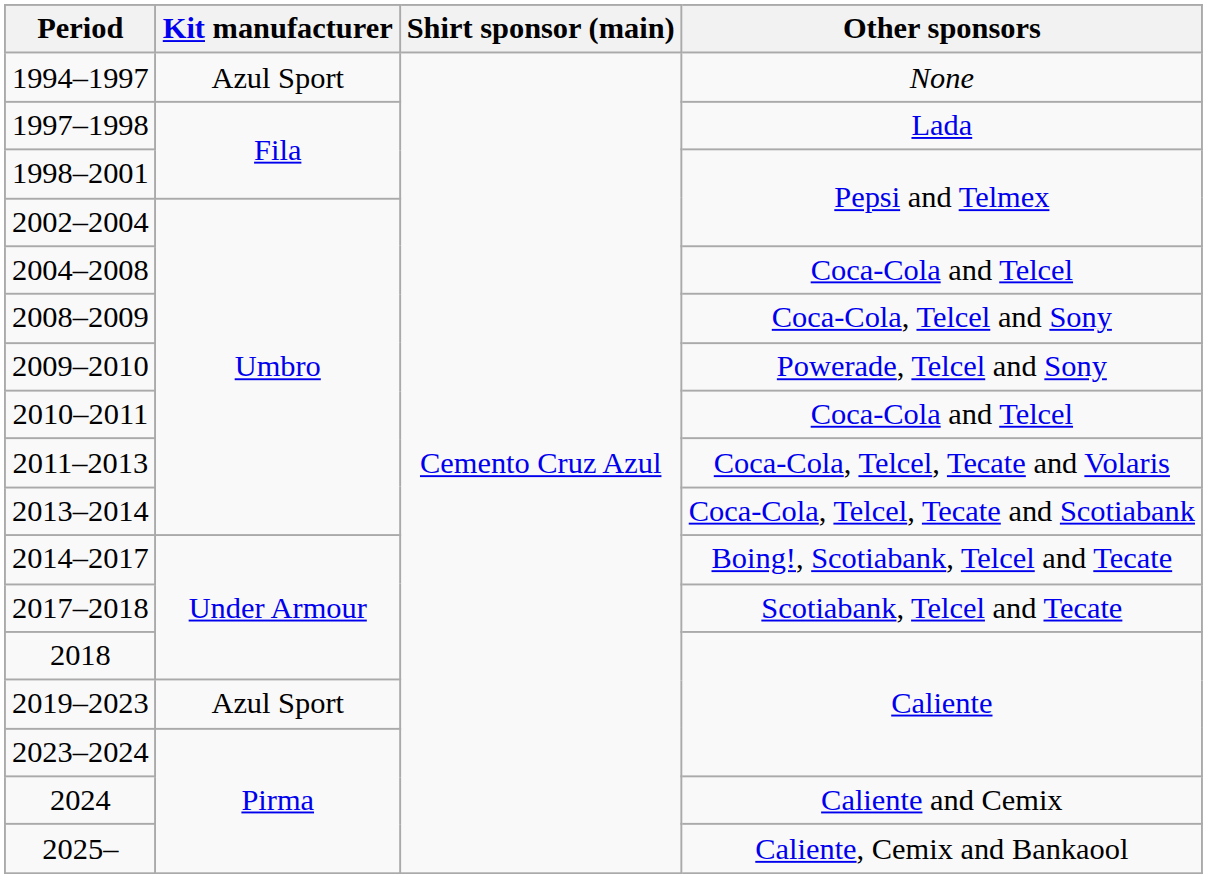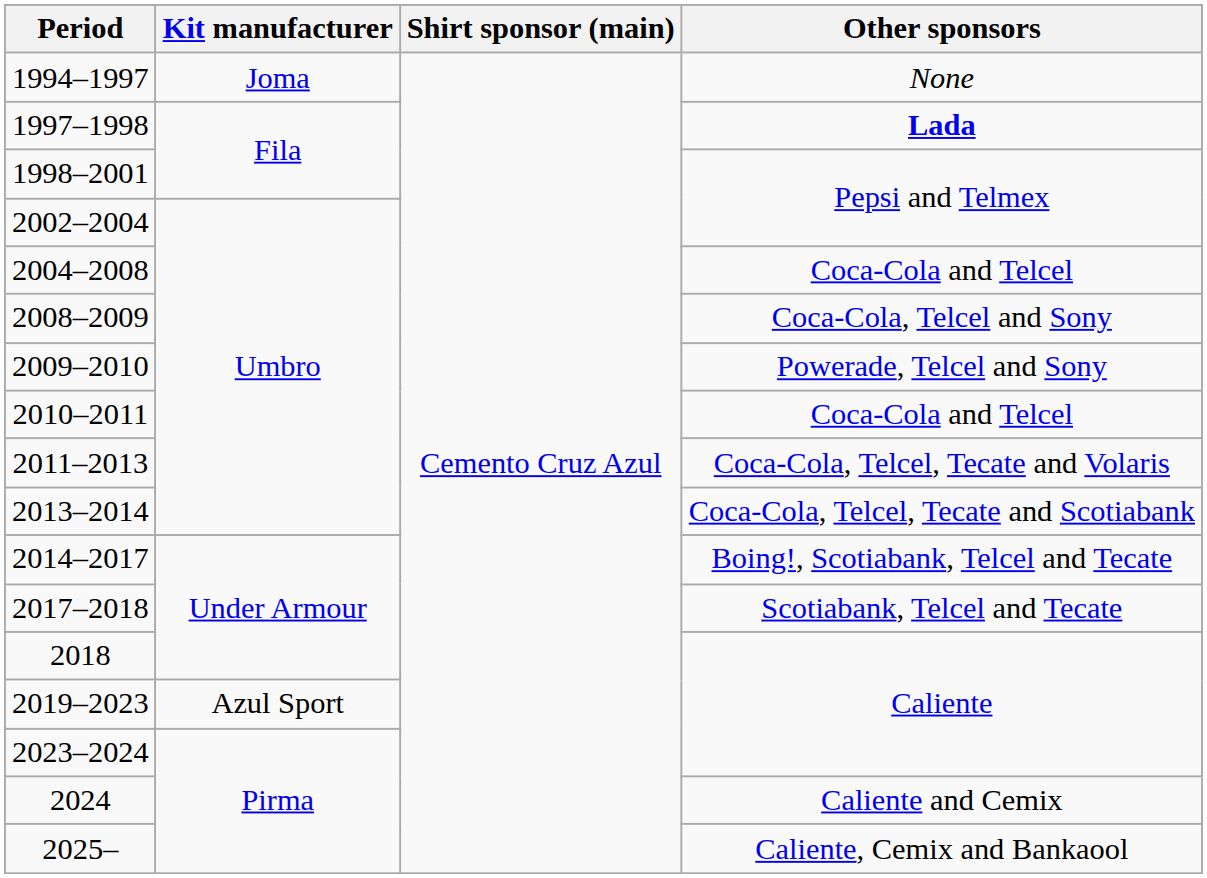 <table class="wikitable" style="text-align: center">
 <tr>
 <th>Period</th>
 <th><a href='#'>Kit</a> manufacturer</th>
 <th>Shirt sponsor (main)</th>
 <th>Other sponsors</th>
 </tr>
 <tr -->
 <td>1994–1997</td>
-<td>Azul Sport</td>
+<td><a href='#'>Joma</a></td>
 <td rowspan=17><a href='#'>Cemento Cruz Azul</a></td>
 <td><em>None</em></td>
 </tr>
 <tr>
 <td>1997–1998</td>
 <td rowspan=2><a href='#'>Fila</a></td>
-<td><a href='#'>Lada</a></td>
+<td><strong><a href='#'>Lada</a></strong></td>
 </tr>
 <tr>
 <td>1998–2001</td>
 <td rowspan=2><a href='#'>Pepsi</a> and <a href='#'>Telmex</a></td>
 </tr>
 <tr>
 <td>2002–2004</td>
 <td rowspan=7><a href='#'>Umbro</a></td>
 </tr>
 <tr>
 <td>2004–2008</td>
 <td><a href='#'>Coca-Cola</a> and <a href='#'>Telcel</a></td>
 </tr>
 <tr>
 <td>2008–2009</td>
 <td><a href='#'>Coca-Cola</a>, <a href='#'>Telcel</a> and <a href='#'>Sony</a></td>
 </tr>
 <tr>
 <td>2009–2010</td>
 <td><a href='#'>Powerade</a>, <a href='#'>Telcel</a> and <a href='#'>Sony</a></td>
 </tr>
 <tr>
 <td>2010–2011</td>
 <td><a href='#'>Coca-Cola</a> and <a href='#'>Telcel</a></td>
 </tr>
 <tr>
 <td>2011–2013</td>
 <td><a href='#'>Coca-Cola</a>, <a href='#'>Telcel</a>, <a href='#'>Tecate</a> and <a href='#'>Volaris</a></td>
 </tr>
 <tr>
 <td>2013–2014</td>
 <td><a href='#'>Coca-Cola</a>, <a href='#'>Telcel</a>, <a href='#'>Tecate</a> and <a href='#'>Scotiabank</a></td>
 </tr>
 <tr>
 <td>2014–2017</td>
 <td rowspan=3><a href='#'>Under Armour</a></td>
 <td><a href='#'>Boing!</a>, <a href='#'>Scotiabank</a>, <a href='#'>Telcel</a> and <a href='#'>Tecate</a></td>
 </tr>
 <tr>
 <td>2017–2018</td>
 <td><a href='#'>Scotiabank</a>, <a href='#'>Telcel</a> and <a href='#'>Tecate</a></td>
 </tr>
 <tr>
 <td>2018</td>
 <td rowspan=3><a href='#'>Caliente</a></td>
 </tr>
 <tr>
 <td>2019–2023</td>
 <td>Azul Sport</td>
 </tr>
 <tr>
 <td>2023–2024</td>
 <td rowspan=3><a href='#'>Pirma</a></td>
 </tr>
 <tr>
 <td>2024</td>
 <td><a href='#'>Caliente</a> and Cemix</td>
 </tr>
 <tr>
 <td>2025–</td>
 <td><a href='#'>Caliente</a>, Cemix and Bankaool</td>
 </tr>
 </table>
